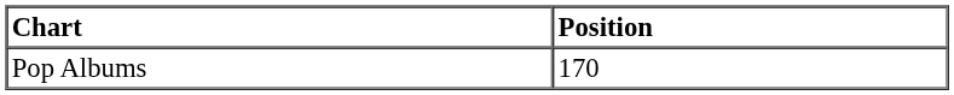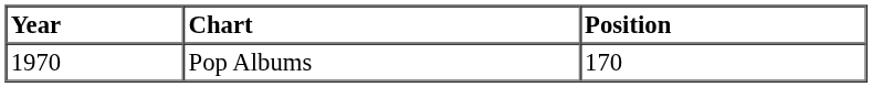 <table border=1 cellspacing=0 cellpadding=2 width="550px">
 <tr>
+<th align="left">Year</th>
 <th align="left">Chart</th>
 <th align="left">Position</th>
 </tr>
 <tr>
+<td align="left">1970</td>
 <td align="left">Pop Albums</td>
 <td align="left">170</td>
 </tr>
 </table>
